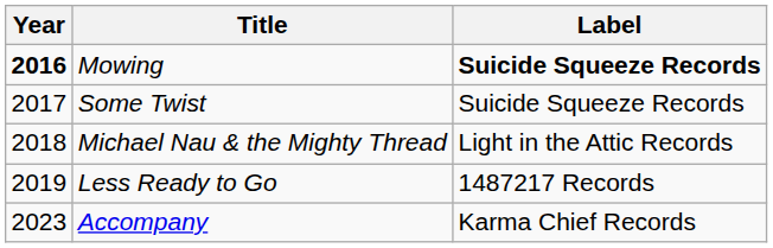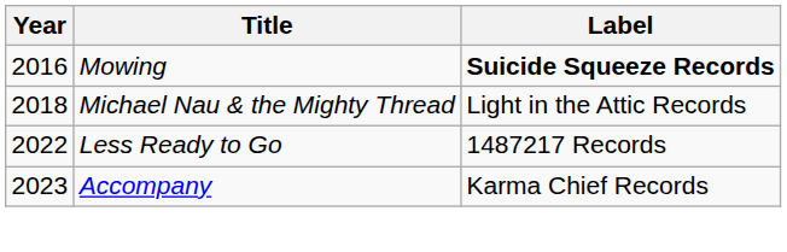 <table class="wikitable">
 <tr>
 <th scope="col">Year</th>
 <th scope="col">Title</th>
 <th scope="col">Label</th>
 </tr>
 <tr>
-<td><strong>2016</strong></td>
+<td>2016</td>
 <td><em>Mowing</em></td>
 <td><strong>Suicide Squeeze Records</strong></td>
-</tr>
-<tr>
-<td>2017</td>
-<td><em>Some Twist</em></td>
-<td>Suicide Squeeze Records</td>
 </tr>
 <tr>
 <td>2018</td>
 <td><em>Michael Nau & the Mighty Thread</em></td>
 <td>Light in the Attic Records</td>
 </tr>
 <tr>
-<td>2019</td>
+<td>2022</td>
 <td><em>Less Ready to Go</em></td>
 <td>1487217 Records</td>
 </tr>
 <tr>
 <td>2023</td>
 <td><em><a href='#'>Accompany</a></em></td>
 <td>Karma Chief Records</td>
 </tr>
 </table>
